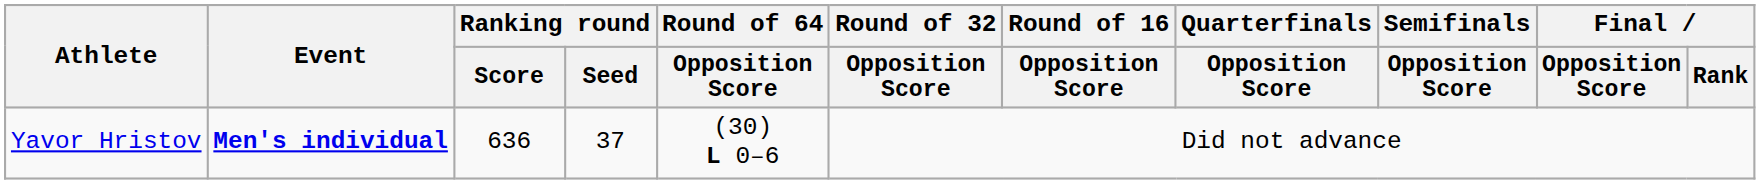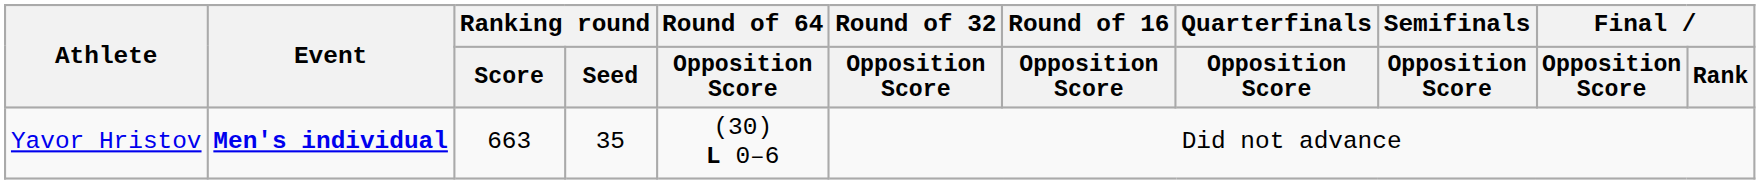 <table class="wikitable" style="font-size:90%">
 <tr>
 <th rowspan="2">Athlete</th>
 <th rowspan="2">Event</th>
 <th colspan="2">Ranking round</th>
 <th>Round of 64</th>
 <th>Round of 32</th>
 <th>Round of 16</th>
 <th>Quarterfinals</th>
 <th>Semifinals</th>
 <th colspan="2">Final / </th>
 </tr>
 <tr style="font-size:95%">
 <th>Score</th>
 <th>Seed</th>
 <th>Opposition<br>Score</th>
 <th>Opposition<br>Score</th>
 <th>Opposition<br>Score</th>
 <th>Opposition<br>Score</th>
 <th>Opposition<br>Score</th>
 <th>Opposition<br>Score</th>
 <th>Rank</th>
 </tr>
 <tr align=center>
 <td align=left><a href='#'>Yavor Hristov</a></td>
 <td align=left><strong><a href='#'>Men's individual</a></strong></td>
-<td>636</td>
-<td>37</td>
+<td>663</td>
+<td>35</td>
 <td> (30)<br><strong>L</strong> 0–6</td>
 <td colspan=6>Did not advance</td>
 </tr>
 </table>
